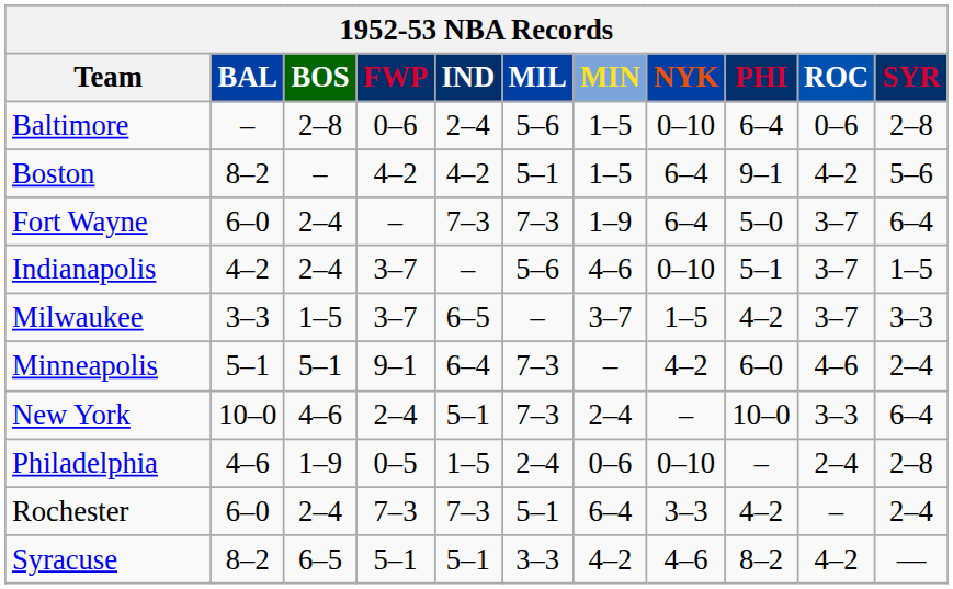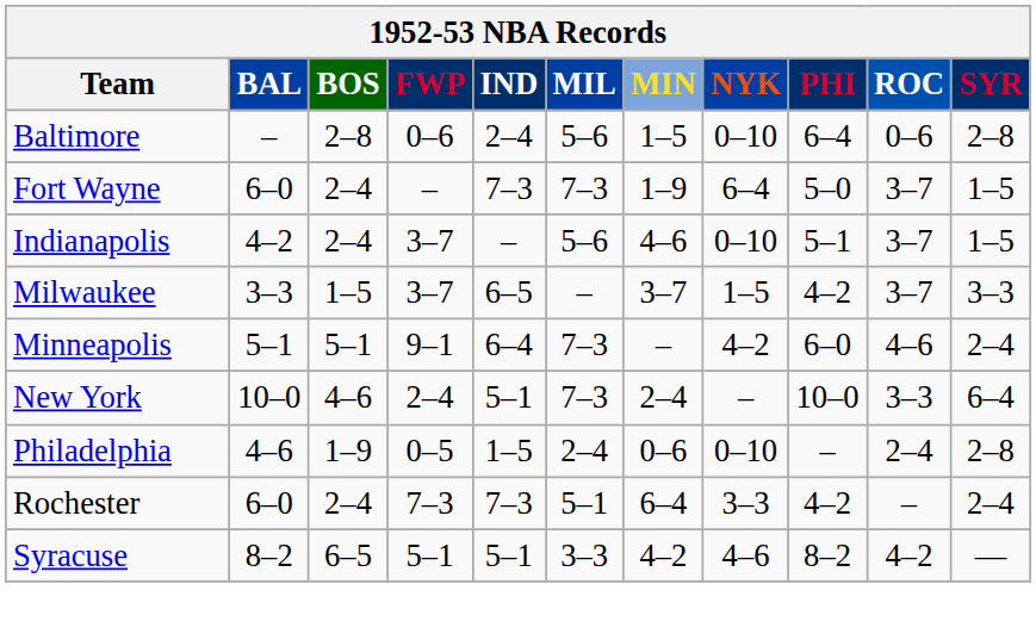 <table class="wikitable" style="font-size:95%; text-align:center;">
 <tr>
 <th colspan=11>1952-53 NBA Records</th>
 </tr>
 <tr>
 <th width=100>Team</th>
 <th style="background:#003EA4;color:#FFFFFF;width=35">BAL</th>
 <th style="background:#006400;color:#FFFFFF;width=35">BOS</th>
 <th style="background:#012F6B;color:#D40032;width=35">FWP</th>
 <th style="background:#012F6B;color:#FFFFFF;width=35">IND</th>
 <th style="background:#003EA4;color:#FFFFFF;width=35">MIL</th>
 <th style="background:#7BA4DB;color:#FBE122;width=35">MIN</th>
 <th style="background:#003EA4;color:#E85109;width=35">NYK</th>
 <th style="background:#012F6B;color:#D50033;width=35">PHI</th>
 <th style="background:#0050B0;color:#FFFFFF;width=35">ROC</th>
 <th style="background:#012F6B;color:#D50033;width=35">SYR</th>
 </tr>
 <tr>
 <td style="text-align:left;"><a href='#'>Baltimore</a></td>
 <td>–</td>
 <td>2–8</td>
 <td>0–6</td>
 <td>2–4</td>
 <td>5–6</td>
 <td>1–5</td>
 <td>0–10</td>
 <td>6–4</td>
 <td>0–6</td>
 <td>2–8</td>
 </tr>
 <tr>
-<td style="text-align:left;"><a href='#'>Boston</a></td>
-<td>8–2</td>
-<td>–</td>
-<td>4–2</td>
-<td>4–2</td>
-<td>5–1</td>
-<td>1–5</td>
-<td>6–4</td>
-<td>9–1</td>
-<td>4–2</td>
-<td>5–6</td>
-</tr>
-<tr>
 <td style="text-align:left;"><a href='#'>Fort Wayne</a></td>
 <td>6–0</td>
 <td>2–4</td>
 <td>–</td>
 <td>7–3</td>
 <td>7–3</td>
 <td>1–9</td>
 <td>6–4</td>
 <td>5–0</td>
 <td>3–7</td>
-<td>6–4</td>
+<td>1–5</td>
 </tr>
 <tr>
 <td style="text-align:left;"><a href='#'>Indianapolis</a></td>
 <td>4–2</td>
 <td>2–4</td>
 <td>3–7</td>
 <td>–</td>
 <td>5–6</td>
 <td>4–6</td>
 <td>0–10</td>
 <td>5–1</td>
 <td>3–7</td>
 <td>1–5</td>
 </tr>
 <tr>
 <td style="text-align:left;"><a href='#'>Milwaukee</a></td>
 <td>3–3</td>
 <td>1–5</td>
 <td>3–7</td>
 <td>6–5</td>
 <td>–</td>
 <td>3–7</td>
 <td>1–5</td>
 <td>4–2</td>
 <td>3–7</td>
 <td>3–3</td>
 </tr>
 <tr>
 <td style="text-align:left;"><a href='#'>Minneapolis</a></td>
 <td>5–1</td>
 <td>5–1</td>
 <td>9–1</td>
 <td>6–4</td>
 <td>7–3</td>
 <td>–</td>
 <td>4–2</td>
 <td>6–0</td>
 <td>4–6</td>
 <td>2–4</td>
 </tr>
 <tr>
 <td style="text-align:left;"><a href='#'>New York</a></td>
 <td>10–0</td>
 <td>4–6</td>
 <td>2–4</td>
 <td>5–1</td>
 <td>7–3</td>
 <td>2–4</td>
 <td>–</td>
 <td>10–0</td>
 <td>3–3</td>
 <td>6–4</td>
 </tr>
 <tr>
 <td style="text-align:left;"><a href='#'>Philadelphia</a></td>
 <td>4–6</td>
 <td>1–9</td>
 <td>0–5</td>
 <td>1–5</td>
 <td>2–4</td>
 <td>0–6</td>
 <td>0–10</td>
 <td>–</td>
 <td>2–4</td>
 <td>2–8</td>
 </tr>
 <tr>
 <td style="text-align:left;">Rochester</td>
 <td>6–0</td>
 <td>2–4</td>
 <td>7–3</td>
 <td>7–3</td>
 <td>5–1</td>
 <td>6–4</td>
 <td>3–3</td>
 <td>4–2</td>
 <td>–</td>
 <td>2–4</td>
 </tr>
 <tr>
 <td style="text-align:left;"><a href='#'>Syracuse</a></td>
 <td>8–2</td>
 <td>6–5</td>
 <td>5–1</td>
 <td>5–1</td>
 <td>3–3</td>
 <td>4–2</td>
 <td>4–6</td>
 <td>8–2</td>
 <td>4–2</td>
 <td>—</td>
 </tr>
 </table>
